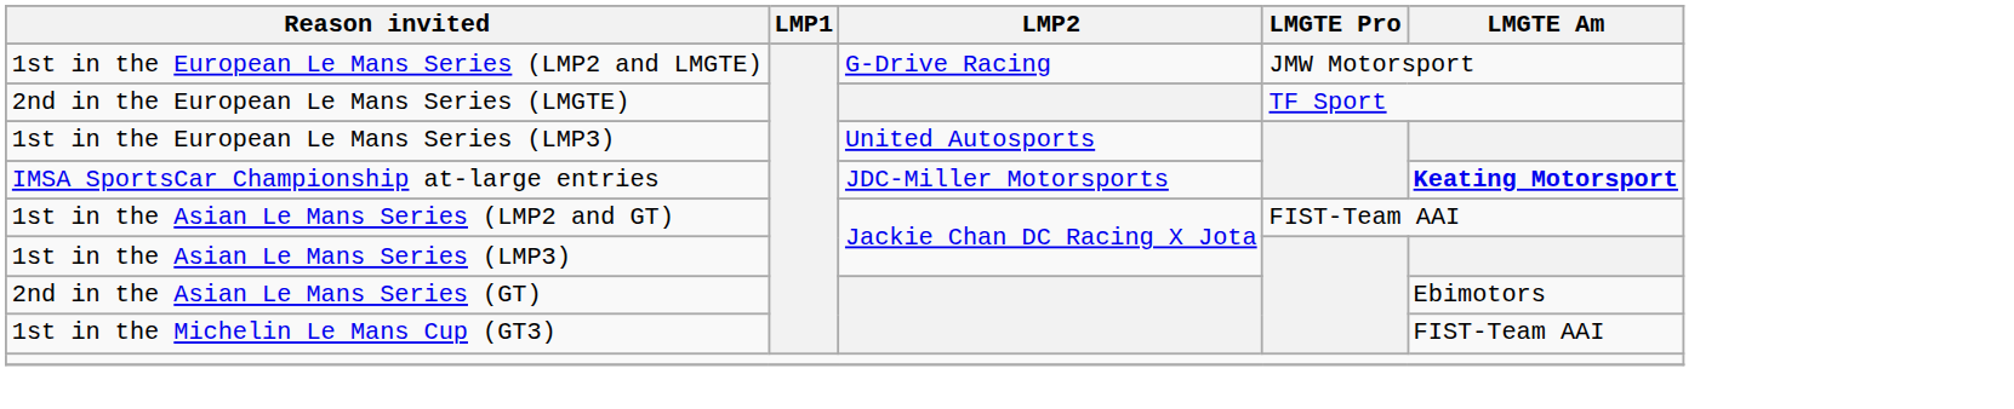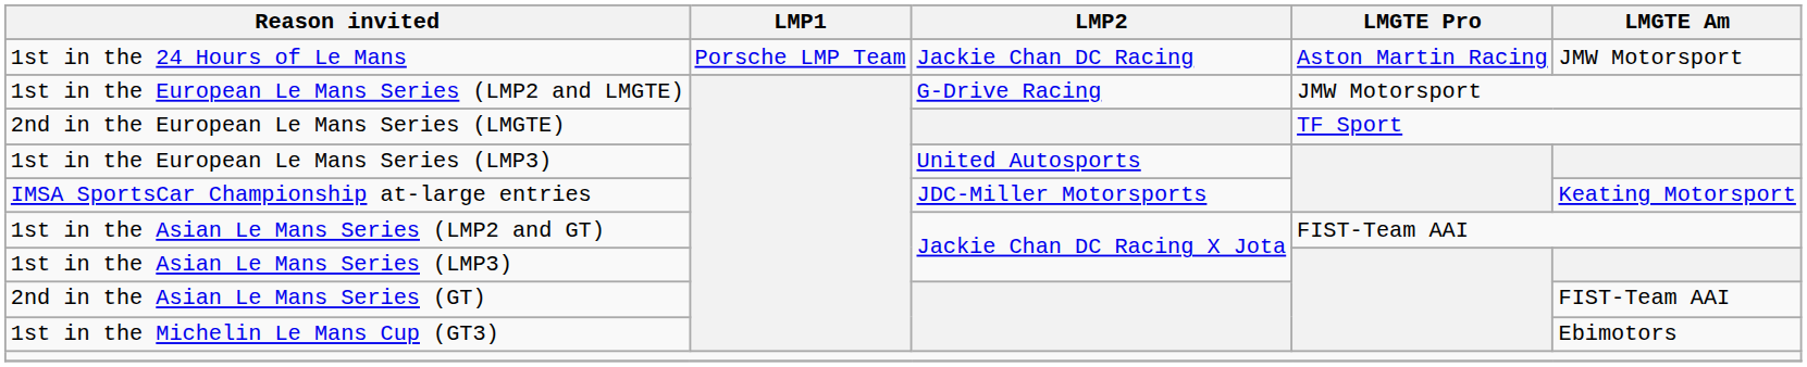 <table class="wikitable" style="font-size: 85%;">
 <tr>
 <th scope="col">Reason invited</th>
 <th scope="col">LMP1</th>
 <th scope="col">LMP2</th>
 <th scope="col">LMGTE Pro</th>
 <th scope="col">LMGTE Am</th>
+</tr>
+<tr>
+<td>1st in the <a href='#'>24 Hours of Le Mans</a></td>
+<td> <a href='#'>Porsche LMP Team</a></td>
+<td> <a href='#'>Jackie Chan DC Racing</a></td>
+<td> <a href='#'>Aston Martin Racing</a></td>
+<td> JMW Motorsport</td>
 </tr>
 <tr>
 <td>1st in the <a href='#'>European Le Mans Series</a> (LMP2 and LMGTE)</td>
 <th rowspan=8></th>
 <td> <a href='#'>G-Drive Racing</a></td>
 <td colspan=2> JMW Motorsport</td>
 </tr>
 <tr>
 <td>2nd in the European Le Mans Series (LMGTE)</td>
 <th rowspan=1></th>
 <td colspan=2> <a href='#'>TF Sport</a></td>
 </tr>
 <tr>
 <td>1st in the European Le Mans Series (LMP3)</td>
 <td> <a href='#'>United Autosports</a></td>
 <th rowspan=2></th>
 <th rowspan=1></th>
 </tr>
 <tr>
 <td><a href='#'>IMSA SportsCar Championship</a> at-large entries</td>
 <td> <a href='#'>JDC-Miller Motorsports</a></td>
-<td><strong> <a href='#'>Keating Motorsport</a></strong></td>
+<td> <a href='#'>Keating Motorsport</a></td>
 </tr>
 <tr>
 <td>1st in the <a href='#'>Asian Le Mans Series</a> (LMP2 and GT)</td>
 <td rowspan=2> <a href='#'>Jackie Chan DC Racing X Jota</a></td>
 <td colspan=2> FIST-Team AAI</td>
 </tr>
 <tr>
 <td>1st in the <a href='#'>Asian Le Mans Series</a> (LMP3)</td>
 <th rowspan=3></th>
 <th rowspan=1></th>
 </tr>
 <tr>
 <td>2nd in the <a href='#'>Asian Le Mans Series</a> (GT)</td>
 <th rowspan=2></th>
-<td> Ebimotors</td>
+<td colspan=1> FIST-Team AAI</td>
 </tr>
 <tr>
 <td>1st in the <a href='#'>Michelin Le Mans Cup</a> (GT3)</td>
-<td colspan=1> FIST-Team AAI</td>
+<td> Ebimotors</td>
 </tr>
 <tr>
 <td colspan="5"></td>
 </tr>
 <tr>
 </tr>
 </table>
